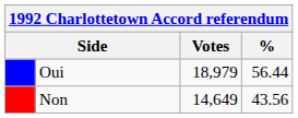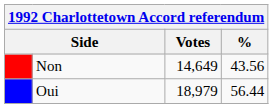 <table class="wikitable" style="font-size: 95%; clear:both">
 <tr style="background-color:#E9E9E9">
 <th colspan=4><a href='#'>1992 Charlottetown Accord referendum</a></th>
 </tr>
 <tr style="background-color:#E9E9E9">
 <th colspan=2 style="width: 130px">Side</th>
 <th style="width: 50px">Votes</th>
 <th style="width: 40px">%</th>
 </tr>
 <tr>
+<td bgcolor="red"></td>
+<td>Non</td>
+<td align="right">14,649</td>
+<td align="right">43.56</td>
+</tr>
+<tr>
 <td bgcolor="blue"></td>
 <td>Oui</td>
 <td align="right">18,979</td>
 <td align="right">56.44</td>
 </tr>
 <tr>
-<td bgcolor="red"></td>
-<td>Non</td>
-<td align="right">14,649</td>
-<td align="right">43.56</td>
-</tr>
-<tr>
 </tr>
 </table>
